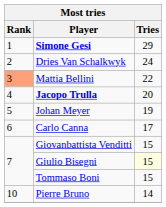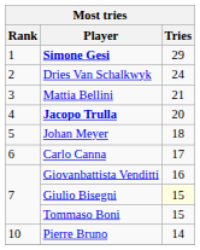 <table class="wikitable">
 <tr>
 <th colspan="8">Most tries</th>
 </tr>
 <tr>
 <th>Rank</th>
 <th>Player</th>
 <th>Tries</th>
 </tr>
 <tr>
 <td>1</td>
 <td><strong><a href='#'>Simone Gesi</a></strong></td>
 <td align=center>29</td>
 </tr>
 <tr>
 <td>2</td>
 <td><a href='#'>Dries Van Schalkwyk</a></td>
 <td align=center>24</td>
 </tr>
 <tr>
-<td style="background: lightsalmon;">3</td>
+<td>3</td>
 <td><a href='#'>Mattia Bellini</a></td>
-<td align=center>22</td>
+<td align=center>21</td>
 </tr>
 <tr>
 <td>4</td>
 <td><strong><a href='#'>Jacopo Trulla</a></strong></td>
 <td align=center>20</td>
 </tr>
 <tr>
 <td>5</td>
 <td><a href='#'>Johan Meyer</a></td>
-<td align=center>19</td>
+<td align=center>18</td>
 </tr>
 <tr>
 <td>6</td>
 <td><a href='#'>Carlo Canna</a></td>
 <td align=center>17</td>
 </tr>
 <tr>
 <td rowspan="3">7</td>
 <td><a href='#'>Giovanbattista Venditti</a></td>
-<td align=center>15</td>
+<td align=center>16</td>
 </tr>
 <tr>
 <td><a href='#'>Giulio Bisegni</a></td>
 <td align=center style="background: lightyellow;">15</td>
 </tr>
 <tr>
 <td><a href='#'>Tommaso Boni</a></td>
 <td align=center>15</td>
 </tr>
 <tr>
 <td>10</td>
 <td><a href='#'>Pierre Bruno</a></td>
 <td align=center>14</td>
 </tr>
 <tr>
 </tr>
 </table>
